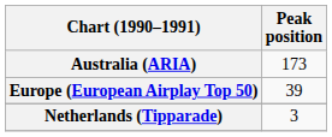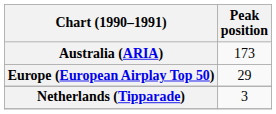 <table class="wikitable sortable plainrowheaders" style="text-align:center">
 <tr>
 <th scope="col">Chart (1990–1991)</th>
 <th scope="col">Peak<br>position</th>
 </tr>
 <tr>
 <th scope="row">Australia (<a href='#'>ARIA</a>)</th>
 <td>173</td>
 </tr>
 <tr>
 <th scope="row">Europe (<a href='#'>European Airplay Top 50</a>)</th>
-<td>39</td>
+<td>29</td>
 </tr>
 <tr>
 </tr>
 <tr>
 </tr>
 <tr>
 </tr>
 <tr>
 <th scope="row">Netherlands (<a href='#'>Tipparade</a>)</th>
 <td>3</td>
 </tr>
 <tr>
 </tr>
 </table>
